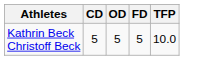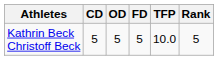 <table class="wikitable" border="1" style="font-size:90%">
 <tr>
 <th>Athletes</th>
 <th>CD</th>
 <th>OD</th>
 <th>FD</th>
 <th>TFP</th>
+<th>Rank</th>
 </tr>
 <tr align=center>
 <td align=left><a href='#'>Kathrin Beck</a><br><a href='#'>Christoff Beck</a></td>
 <td>5</td>
 <td>5</td>
 <td>5</td>
 <td>10.0</td>
+<td>5</td>
 </tr>
 </table>
